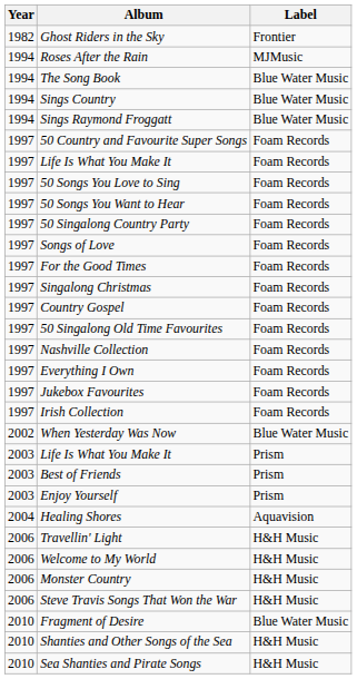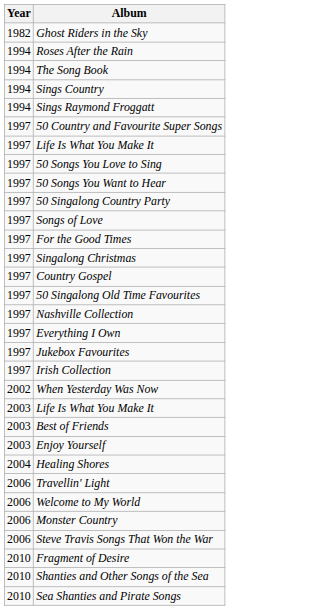 <table class="wikitable">
 <tr>
 <th>Year</th>
 <th>Album</th>
-<th>Label</th>
 </tr>
 <tr>
 <td>1982</td>
 <td><em>Ghost Riders in the Sky</em></td>
-<td>Frontier</td>
 </tr>
 <tr>
 <td>1994</td>
 <td><em>Roses After the Rain</em></td>
-<td>MJMusic</td>
 </tr>
 <tr>
 <td>1994</td>
 <td><em>The Song Book</em></td>
-<td>Blue Water Music</td>
 </tr>
 <tr>
 <td>1994</td>
 <td><em>Sings Country</em></td>
-<td>Blue Water Music</td>
 </tr>
 <tr>
 <td>1994</td>
 <td><em>Sings Raymond Froggatt</em></td>
-<td>Blue Water Music</td>
 </tr>
 <tr>
 <td>1997</td>
 <td><em>50 Country and Favourite Super Songs</em></td>
-<td>Foam Records</td>
 </tr>
 <tr>
 <td>1997</td>
 <td><em>Life Is What You Make It</em></td>
-<td>Foam Records</td>
 </tr>
 <tr>
 <td>1997</td>
 <td><em>50 Songs You Love to Sing</em></td>
-<td>Foam Records</td>
 </tr>
 <tr>
 <td>1997</td>
 <td><em>50 Songs You Want to Hear</em></td>
-<td>Foam Records</td>
 </tr>
 <tr>
 <td>1997</td>
 <td><em>50 Singalong Country Party</em></td>
-<td>Foam Records</td>
 </tr>
 <tr>
 <td>1997</td>
 <td><em>Songs of Love</em></td>
-<td>Foam Records</td>
 </tr>
 <tr>
 <td>1997</td>
 <td><em>For the Good Times</em></td>
-<td>Foam Records</td>
 </tr>
 <tr>
 <td>1997</td>
 <td><em>Singalong Christmas</em></td>
-<td>Foam Records</td>
 </tr>
 <tr>
 <td>1997</td>
 <td><em>Country Gospel</em></td>
-<td>Foam Records</td>
 </tr>
 <tr>
 <td>1997</td>
 <td><em>50 Singalong Old Time Favourites</em></td>
-<td>Foam Records</td>
 </tr>
 <tr>
 <td>1997</td>
 <td><em>Nashville Collection</em></td>
-<td>Foam Records</td>
 </tr>
 <tr>
 <td>1997</td>
 <td><em>Everything I Own</em></td>
-<td>Foam Records</td>
 </tr>
 <tr>
 <td>1997</td>
 <td><em>Jukebox Favourites</em></td>
-<td>Foam Records</td>
 </tr>
 <tr>
 <td>1997</td>
 <td><em>Irish Collection</em></td>
-<td>Foam Records</td>
 </tr>
 <tr>
 <td>2002</td>
 <td><em>When Yesterday Was Now</em></td>
-<td>Blue Water Music</td>
 </tr>
 <tr>
 <td>2003</td>
 <td><em>Life Is What You Make It</em></td>
-<td>Prism</td>
 </tr>
 <tr>
 <td>2003</td>
 <td><em>Best of Friends</em></td>
-<td>Prism</td>
 </tr>
 <tr>
 <td>2003</td>
 <td><em>Enjoy Yourself</em></td>
-<td>Prism</td>
 </tr>
 <tr>
 <td>2004</td>
 <td><em>Healing Shores</em></td>
-<td>Aquavision</td>
 </tr>
 <tr>
 <td>2006</td>
 <td><em>Travellin' Light</em></td>
-<td>H&H Music</td>
 </tr>
 <tr>
 <td>2006</td>
 <td><em>Welcome to My World</em></td>
-<td>H&H Music</td>
 </tr>
 <tr>
 <td>2006</td>
 <td><em>Monster Country</em></td>
-<td>H&H Music</td>
 </tr>
 <tr>
 <td>2006</td>
 <td><em>Steve Travis Songs That Won the War</em></td>
-<td>H&H Music</td>
 </tr>
 <tr>
 <td>2010</td>
 <td><em>Fragment of Desire</em></td>
-<td>Blue Water Music</td>
 </tr>
 <tr>
 <td>2010</td>
 <td><em>Shanties and Other Songs of the Sea</em></td>
-<td>H&H Music</td>
 </tr>
 <tr>
 <td>2010</td>
 <td><em>Sea Shanties and Pirate Songs</em></td>
-<td>H&H Music</td>
 </tr>
 </table>
